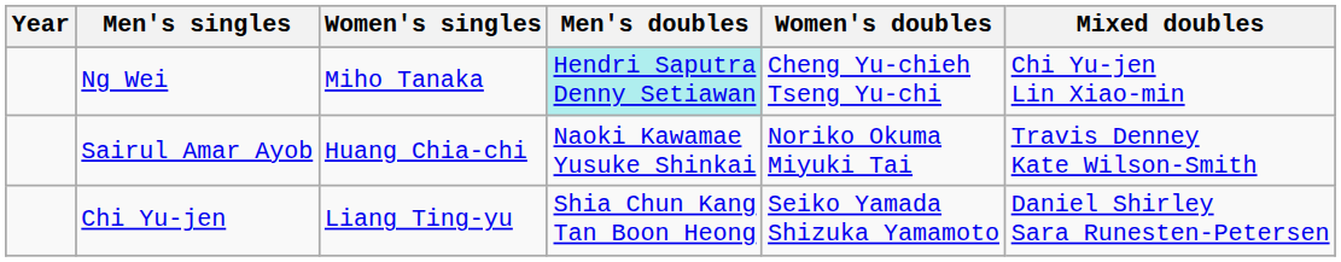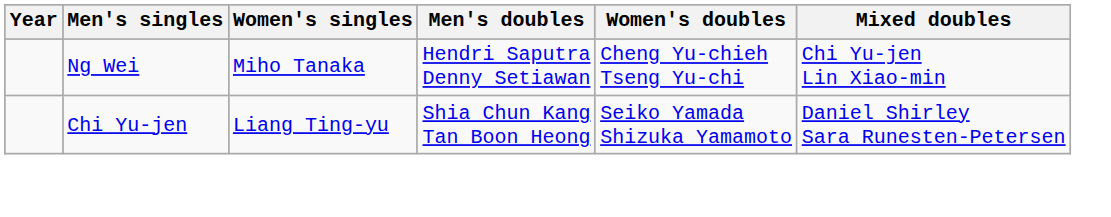 <table class=wikitable style="font-size:90%;">
 <tr>
 <th>Year</th>
 <th>Men's singles</th>
 <th>Women's singles</th>
 <th>Men's doubles</th>
 <th>Women's doubles</th>
 <th>Mixed doubles</th>
 </tr>
 <tr>
 <td></td>
 <td> <a href='#'>Ng Wei</a></td>
 <td> <a href='#'>Miho Tanaka</a></td>
-<td style="background: paleturquoise;"> <a href='#'>Hendri Saputra</a> <br>  <a href='#'>Denny Setiawan</a></td>
+<td> <a href='#'>Hendri Saputra</a> <br>  <a href='#'>Denny Setiawan</a></td>
 <td> <a href='#'>Cheng Yu-chieh</a> <br>  <a href='#'>Tseng Yu-chi</a></td>
 <td> <a href='#'>Chi Yu-jen</a> <br>  <a href='#'>Lin Xiao-min</a></td>
-</tr>
-<tr>
-<td></td>
-<td> <a href='#'>Sairul Amar Ayob</a></td>
-<td> <a href='#'>Huang Chia-chi</a></td>
-<td> <a href='#'>Naoki Kawamae</a> <br>  <a href='#'>Yusuke Shinkai</a></td>
-<td> <a href='#'>Noriko Okuma</a> <br>  <a href='#'>Miyuki Tai</a></td>
-<td> <a href='#'>Travis Denney</a> <br>  <a href='#'>Kate Wilson-Smith</a></td>
 </tr>
 <tr>
 <td></td>
 <td> <a href='#'>Chi Yu-jen</a></td>
 <td> <a href='#'>Liang Ting-yu</a></td>
 <td> <a href='#'>Shia Chun Kang</a> <br>  <a href='#'>Tan Boon Heong</a></td>
 <td> <a href='#'>Seiko Yamada</a> <br>  <a href='#'>Shizuka Yamamoto</a></td>
 <td> <a href='#'>Daniel Shirley</a> <br>  <a href='#'>Sara Runesten-Petersen</a></td>
 </tr>
 </table>
